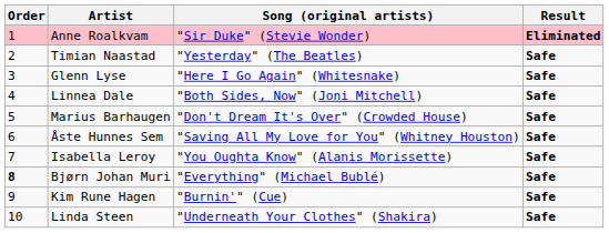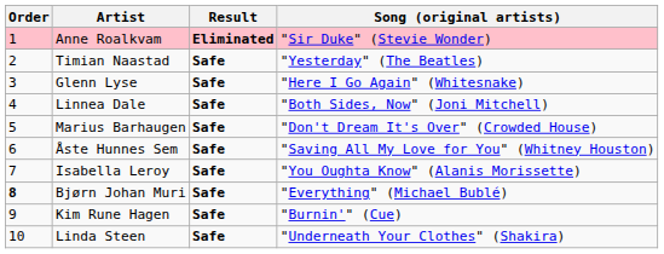 <table class=wikitable>
 <tr>
 <th>Order</th>
 <th>Artist</th>
+<th>Result</th>
 <th>Song (original artists)</th>
-<th>Result</th>
 </tr>
 <tr style="background:pink;">
 <td>1</td>
 <td>Anne Roalkvam</td>
+<td><strong>Eliminated</strong></td>
 <td>"<a href='#'>Sir Duke</a>" (<a href='#'>Stevie Wonder</a>)</td>
-<td><strong>Eliminated</strong></td>
 </tr>
 <tr>
 <td>2</td>
 <td>Timian Naastad</td>
+<td><strong>Safe</strong></td>
 <td>"<a href='#'>Yesterday</a>" (<a href='#'>The Beatles</a>)</td>
-<td><strong>Safe</strong></td>
 </tr>
 <tr>
 <td>3</td>
 <td>Glenn Lyse</td>
+<td><strong>Safe</strong></td>
 <td>"<a href='#'>Here I Go Again</a>" (<a href='#'>Whitesnake</a>)</td>
-<td><strong>Safe</strong></td>
 </tr>
 <tr>
 <td>4</td>
 <td>Linnea Dale</td>
+<td><strong>Safe</strong></td>
 <td>"<a href='#'>Both Sides, Now</a>" (<a href='#'>Joni Mitchell</a>)</td>
-<td><strong>Safe</strong></td>
 </tr>
 <tr>
 <td>5</td>
 <td>Marius Barhaugen</td>
+<td><strong>Safe</strong></td>
 <td>"<a href='#'>Don't Dream It's Over</a>" (<a href='#'>Crowded House</a>)</td>
-<td><strong>Safe</strong></td>
 </tr>
 <tr>
 <td>6</td>
 <td>Åste Hunnes Sem</td>
+<td><strong>Safe</strong></td>
 <td>"<a href='#'>Saving All My Love for You</a>" (<a href='#'>Whitney Houston</a>)</td>
-<td><strong>Safe</strong></td>
 </tr>
 <tr>
 <td>7</td>
 <td>Isabella Leroy</td>
+<td><strong>Safe</strong></td>
 <td>"<a href='#'>You Oughta Know</a>" (<a href='#'>Alanis Morissette</a>)</td>
-<td><strong>Safe</strong></td>
 </tr>
 <tr>
 <td><strong>8</strong></td>
 <td>Bjørn Johan Muri</td>
+<td><strong>Safe</strong></td>
 <td>"<a href='#'>Everything</a>" (<a href='#'>Michael Bublé</a>)</td>
-<td><strong>Safe</strong></td>
 </tr>
 <tr>
 <td>9</td>
 <td>Kim Rune Hagen</td>
+<td><strong>Safe</strong></td>
 <td>"<a href='#'>Burnin'</a>" (<a href='#'>Cue</a>)</td>
-<td><strong>Safe</strong></td>
 </tr>
 <tr>
 <td>10</td>
 <td>Linda Steen</td>
+<td><strong>Safe</strong></td>
 <td>"<a href='#'>Underneath Your Clothes</a>" (<a href='#'>Shakira</a>)</td>
-<td><strong>Safe</strong></td>
 </tr>
 </table>
